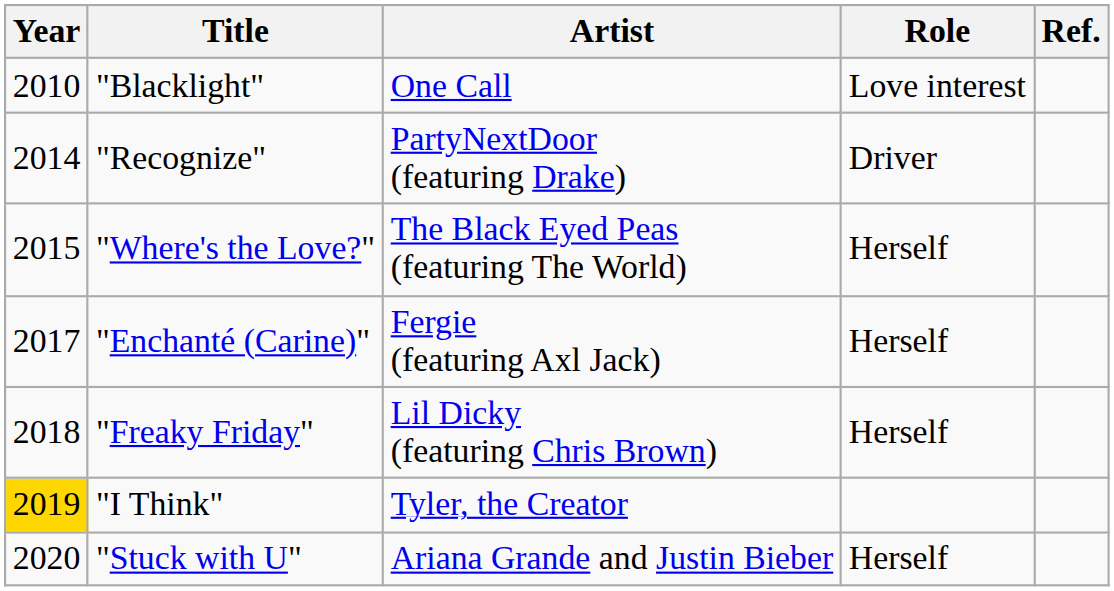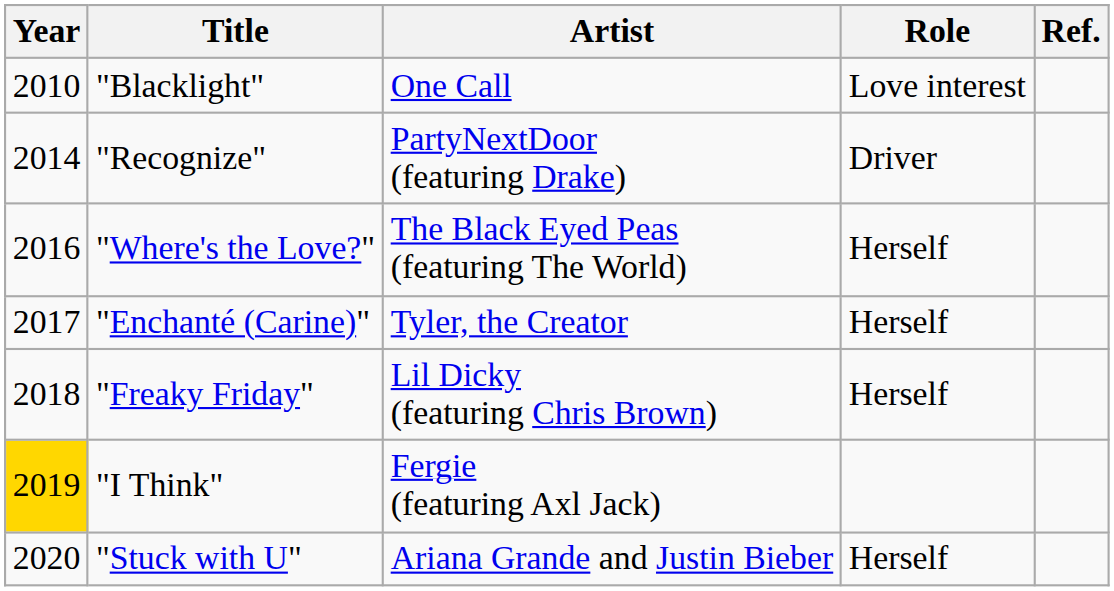 <table class="wikitable">
 <tr>
 <th>Year</th>
 <th>Title</th>
 <th>Artist</th>
 <th>Role</th>
 <th>Ref.</th>
 </tr>
 <tr>
 <td>2010</td>
 <td>"Blacklight"</td>
 <td><a href='#'>One Call</a></td>
 <td>Love interest</td>
 <td></td>
 </tr>
 <tr>
 <td>2014</td>
 <td>"Recognize"</td>
 <td><a href='#'>PartyNextDoor</a><br><span>(featuring <a href='#'>Drake</a>)</span></td>
 <td>Driver</td>
 <td></td>
 </tr>
 <tr>
-<td>2015</td>
+<td>2016</td>
 <td>"<a href='#'>Where's the Love?</a>"</td>
 <td><a href='#'>The Black Eyed Peas</a><br><span>(featuring The World)</span></td>
 <td>Herself</td>
 <td></td>
 </tr>
 <tr>
 <td>2017</td>
 <td>"<a href='#'>Enchanté (Carine)</a>"</td>
-<td><a href='#'>Fergie</a><br><span>(featuring Axl Jack)</span></td>
+<td><a href='#'>Tyler, the Creator</a></td>
 <td>Herself</td>
 <td></td>
 </tr>
 <tr>
 <td>2018</td>
 <td>"<a href='#'>Freaky Friday</a>"</td>
 <td><a href='#'>Lil Dicky</a><br><span>(featuring <a href='#'>Chris Brown</a>)</span></td>
 <td>Herself</td>
 <td></td>
 </tr>
 <tr>
 <td style="background: gold;">2019</td>
 <td>"I Think"</td>
-<td><a href='#'>Tyler, the Creator</a></td>
+<td><a href='#'>Fergie</a><br><span>(featuring Axl Jack)</span></td>
 <td></td>
 <td></td>
 </tr>
 <tr>
 <td>2020</td>
 <td>"<a href='#'>Stuck with U</a>"</td>
 <td><a href='#'>Ariana Grande</a> and <a href='#'>Justin Bieber</a></td>
 <td>Herself</td>
 <td></td>
 </tr>
 </table>
